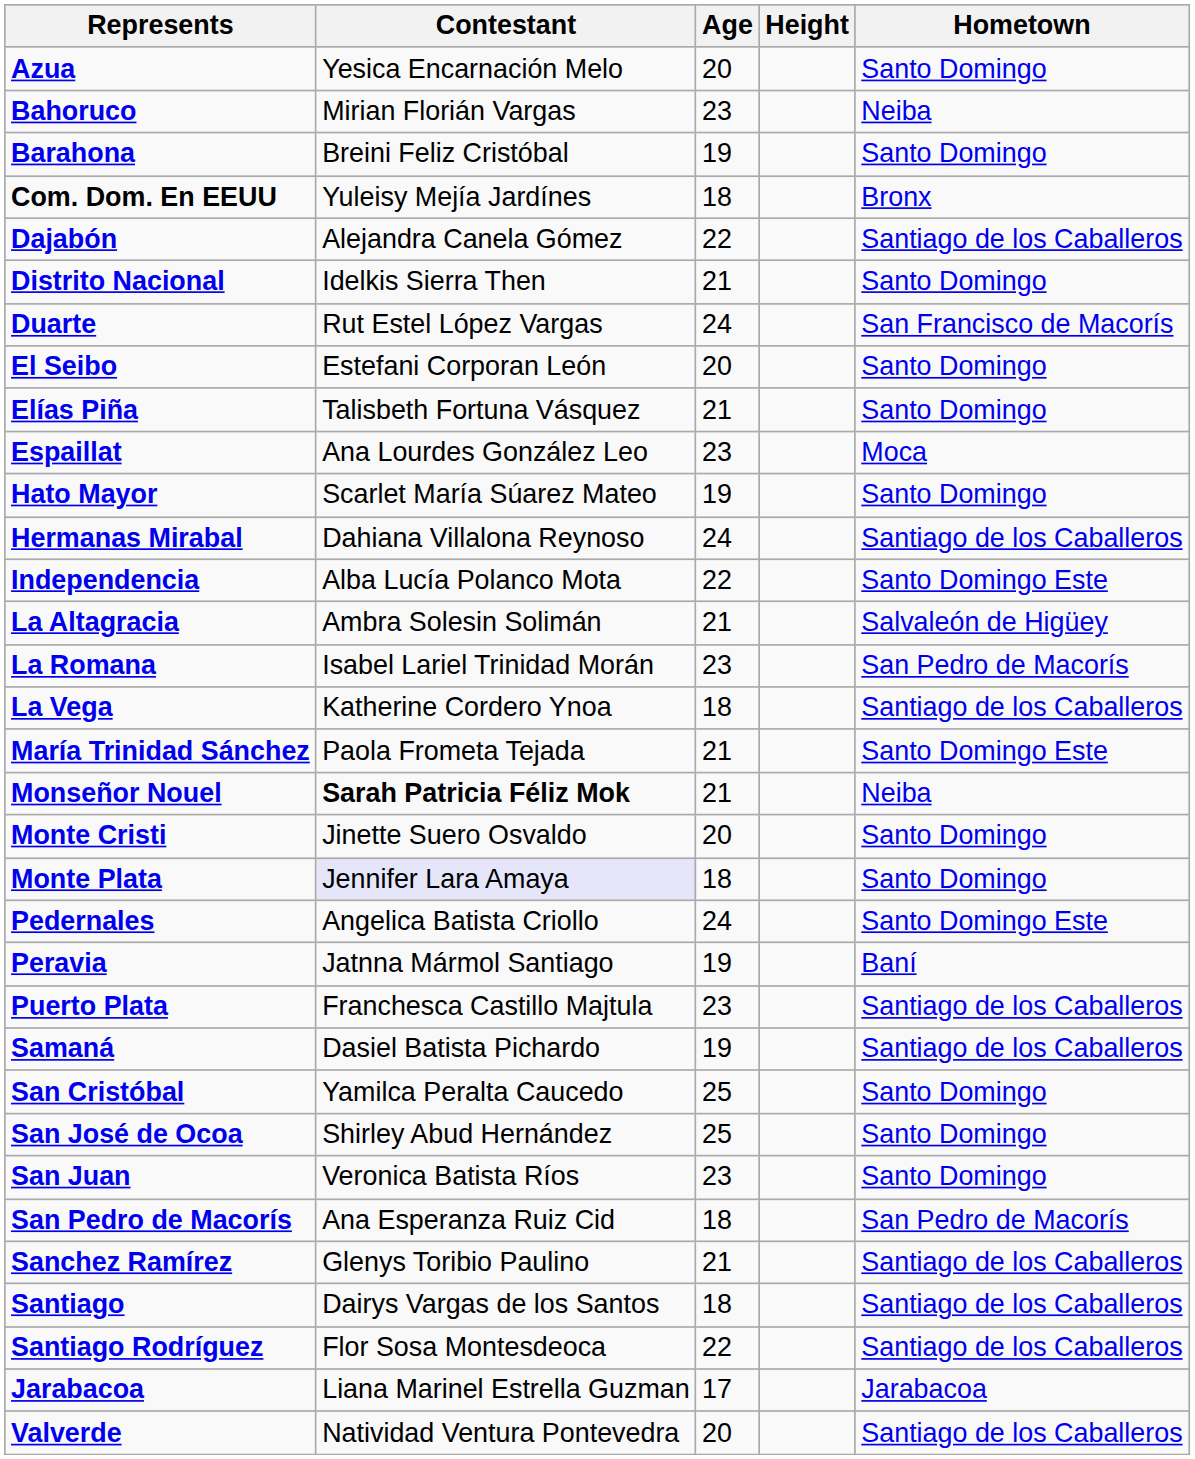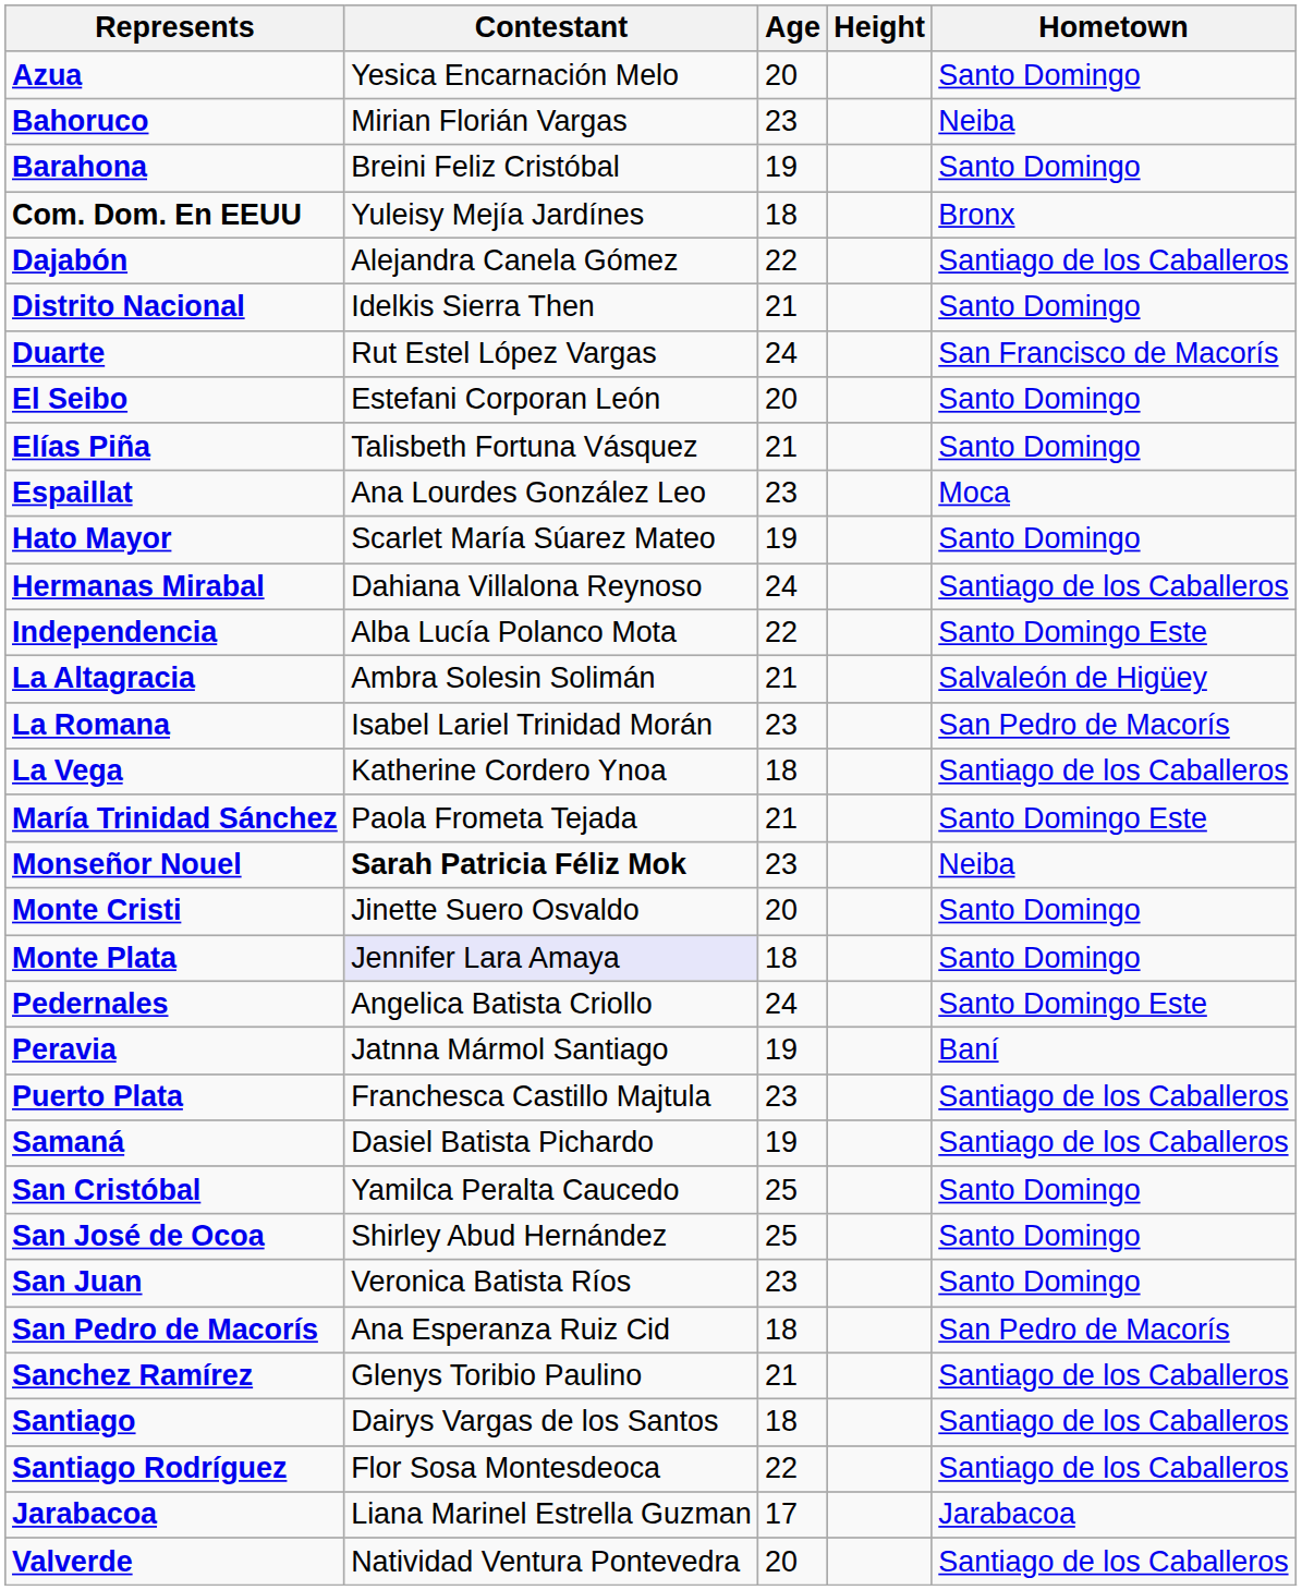 <table class="sortable wikitable">
 <tr>
 <th>Represents</th>
 <th>Contestant</th>
 <th>Age</th>
 <th>Height</th>
 <th>Hometown</th>
 </tr>
 <tr>
 <td><strong><a href='#'>Azua</a></strong></td>
 <td>Yesica Encarnación Melo</td>
 <td>20</td>
 <td></td>
 <td><a href='#'>Santo Domingo</a></td>
 </tr>
 <tr>
 <td><strong><a href='#'>Bahoruco</a></strong></td>
 <td>Mirian Florián Vargas</td>
 <td>23</td>
 <td></td>
 <td><a href='#'>Neiba</a></td>
 </tr>
 <tr>
 <td><strong><a href='#'>Barahona</a></strong></td>
 <td>Breini Feliz Cristóbal</td>
 <td>19</td>
 <td></td>
 <td><a href='#'>Santo Domingo</a></td>
 </tr>
 <tr>
 <td><strong>Com. Dom. En EEUU</strong></td>
 <td>Yuleisy Mejía Jardínes</td>
 <td>18</td>
 <td></td>
 <td><a href='#'>Bronx</a></td>
 </tr>
 <tr>
 <td><strong><a href='#'>Dajabón</a></strong></td>
 <td>Alejandra Canela Gómez</td>
 <td>22</td>
 <td></td>
 <td><a href='#'>Santiago de los Caballeros</a></td>
 </tr>
 <tr>
 <td><strong><a href='#'>Distrito Nacional</a></strong></td>
 <td>Idelkis Sierra Then</td>
 <td>21</td>
 <td></td>
 <td><a href='#'>Santo Domingo</a></td>
 </tr>
 <tr>
 <td><strong><a href='#'>Duarte</a></strong></td>
 <td>Rut Estel López Vargas</td>
 <td>24</td>
 <td></td>
 <td><a href='#'>San Francisco de Macorís</a></td>
 </tr>
 <tr>
 <td><strong><a href='#'>El Seibo</a></strong></td>
 <td>Estefani Corporan León</td>
 <td>20</td>
 <td></td>
 <td><a href='#'>Santo Domingo</a></td>
 </tr>
 <tr>
 <td><strong><a href='#'>Elías Piña</a></strong></td>
 <td>Talisbeth Fortuna Vásquez</td>
 <td>21</td>
 <td></td>
 <td><a href='#'>Santo Domingo</a></td>
 </tr>
 <tr>
 <td><strong><a href='#'>Espaillat</a></strong></td>
 <td>Ana Lourdes González Leo</td>
 <td>23</td>
 <td></td>
 <td><a href='#'>Moca</a></td>
 </tr>
 <tr>
 <td><strong><a href='#'>Hato Mayor</a></strong></td>
 <td>Scarlet María Súarez Mateo</td>
 <td>19</td>
 <td></td>
 <td><a href='#'>Santo Domingo</a></td>
 </tr>
 <tr>
 <td><strong><a href='#'>Hermanas Mirabal</a></strong></td>
 <td>Dahiana Villalona Reynoso</td>
 <td>24</td>
 <td></td>
 <td><a href='#'>Santiago de los Caballeros</a></td>
 </tr>
 <tr>
 <td><strong><a href='#'>Independencia</a></strong></td>
 <td>Alba Lucía Polanco Mota</td>
 <td>22</td>
 <td></td>
 <td><a href='#'>Santo Domingo Este</a></td>
 </tr>
 <tr>
 <td><strong><a href='#'>La Altagracia</a></strong></td>
 <td>Ambra Solesin Solimán</td>
 <td>21</td>
 <td></td>
 <td><a href='#'>Salvaleón de Higüey</a></td>
 </tr>
 <tr>
 <td><strong><a href='#'>La Romana</a></strong></td>
 <td>Isabel Lariel Trinidad Morán</td>
 <td>23</td>
 <td></td>
 <td><a href='#'>San Pedro de Macorís</a></td>
 </tr>
 <tr>
 <td><strong><a href='#'>La Vega</a></strong></td>
 <td>Katherine Cordero Ynoa</td>
 <td>18</td>
 <td></td>
 <td><a href='#'>Santiago de los Caballeros</a></td>
 </tr>
 <tr>
 <td><strong><a href='#'>María Trinidad Sánchez</a></strong></td>
 <td>Paola Frometa Tejada</td>
 <td>21</td>
 <td></td>
 <td><a href='#'>Santo Domingo Este</a></td>
 </tr>
 <tr>
 <td><strong><a href='#'>Monseñor Nouel</a></strong></td>
 <td><strong>Sarah Patricia Féliz Mok</strong></td>
-<td>21</td>
+<td>23</td>
 <td></td>
 <td><a href='#'>Neiba</a></td>
 </tr>
 <tr>
 <td><strong><a href='#'>Monte Cristi</a></strong></td>
 <td>Jinette Suero Osvaldo</td>
 <td>20</td>
 <td></td>
 <td><a href='#'>Santo Domingo</a></td>
 </tr>
 <tr>
 <td><strong><a href='#'>Monte Plata</a></strong></td>
 <td style="background: lavender;">Jennifer Lara Amaya</td>
 <td>18</td>
 <td></td>
 <td><a href='#'>Santo Domingo</a></td>
 </tr>
 <tr>
 <td><strong><a href='#'>Pedernales</a></strong></td>
 <td>Angelica Batista Criollo</td>
 <td>24</td>
 <td></td>
 <td><a href='#'>Santo Domingo Este</a></td>
 </tr>
 <tr>
 <td><strong><a href='#'>Peravia</a></strong></td>
 <td>Jatnna Mármol Santiago</td>
 <td>19</td>
 <td></td>
 <td><a href='#'>Baní</a></td>
 </tr>
 <tr>
 <td><strong><a href='#'>Puerto Plata</a></strong></td>
 <td>Franchesca Castillo Majtula</td>
 <td>23</td>
 <td></td>
 <td><a href='#'>Santiago de los Caballeros</a></td>
 </tr>
 <tr>
 <td><strong><a href='#'>Samaná</a></strong></td>
 <td>Dasiel Batista Pichardo</td>
 <td>19</td>
 <td></td>
 <td><a href='#'>Santiago de los Caballeros</a></td>
 </tr>
 <tr>
 <td><strong><a href='#'>San Cristóbal</a></strong></td>
 <td>Yamilca Peralta Caucedo</td>
 <td>25</td>
 <td></td>
 <td><a href='#'>Santo Domingo</a></td>
 </tr>
 <tr>
 <td><strong><a href='#'>San José de Ocoa</a></strong></td>
 <td>Shirley Abud Hernández</td>
 <td>25</td>
 <td></td>
 <td><a href='#'>Santo Domingo</a></td>
 </tr>
 <tr>
 <td><strong><a href='#'>San Juan</a></strong></td>
 <td>Veronica Batista Ríos</td>
 <td>23</td>
 <td></td>
 <td><a href='#'>Santo Domingo</a></td>
 </tr>
 <tr>
 <td><strong><a href='#'>San Pedro de Macorís</a></strong></td>
 <td>Ana Esperanza Ruiz Cid</td>
 <td>18</td>
 <td></td>
 <td><a href='#'>San Pedro de Macorís</a></td>
 </tr>
 <tr>
 <td><strong><a href='#'>Sanchez Ramírez</a></strong></td>
 <td>Glenys Toribio Paulino</td>
 <td>21</td>
 <td></td>
 <td><a href='#'>Santiago de los Caballeros</a></td>
 </tr>
 <tr>
 <td><strong><a href='#'>Santiago</a></strong></td>
 <td>Dairys Vargas de los Santos</td>
 <td>18</td>
 <td></td>
 <td><a href='#'>Santiago de los Caballeros</a></td>
 </tr>
 <tr>
 <td><strong><a href='#'>Santiago Rodríguez</a></strong></td>
 <td>Flor Sosa Montesdeoca</td>
 <td>22</td>
 <td></td>
 <td><a href='#'>Santiago de los Caballeros</a></td>
 </tr>
 <tr>
 <td><strong><a href='#'>Jarabacoa</a> </strong></td>
 <td>Liana Marinel Estrella Guzman</td>
 <td>17</td>
 <td></td>
 <td><a href='#'>Jarabacoa</a></td>
 </tr>
 <tr>
 <td><strong><a href='#'>Valverde</a></strong></td>
 <td>Natividad Ventura Pontevedra</td>
 <td>20</td>
 <td></td>
 <td><a href='#'>Santiago de los Caballeros</a></td>
 </tr>
 <tr>
 </tr>
 </table>
